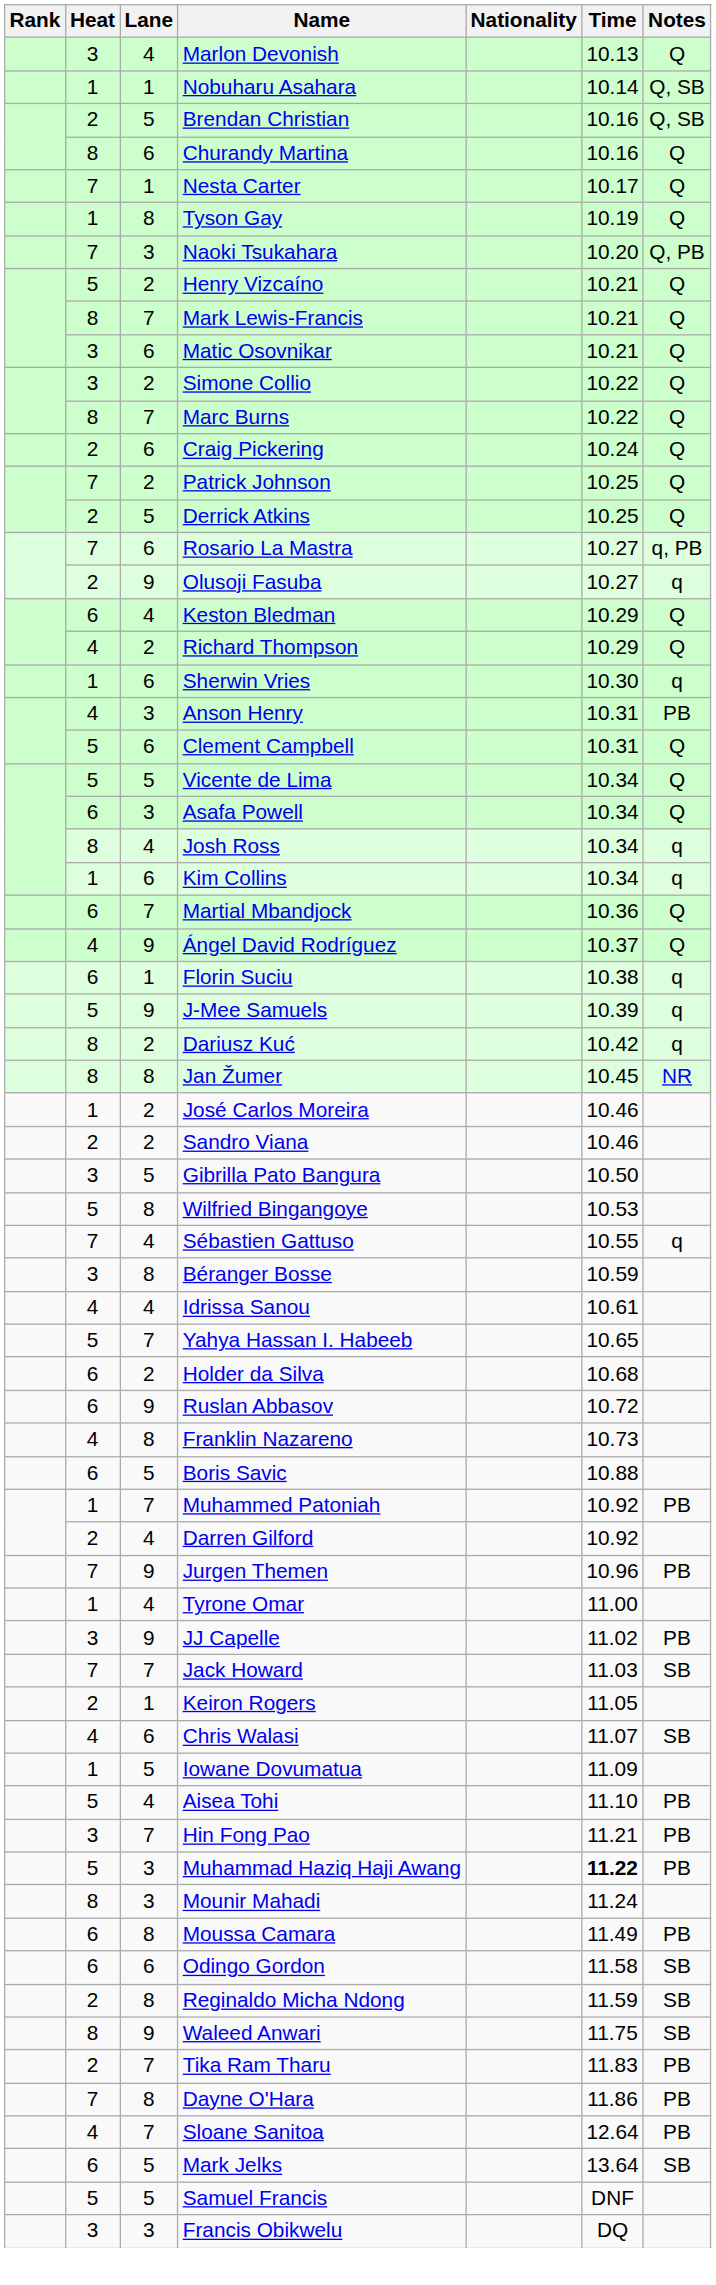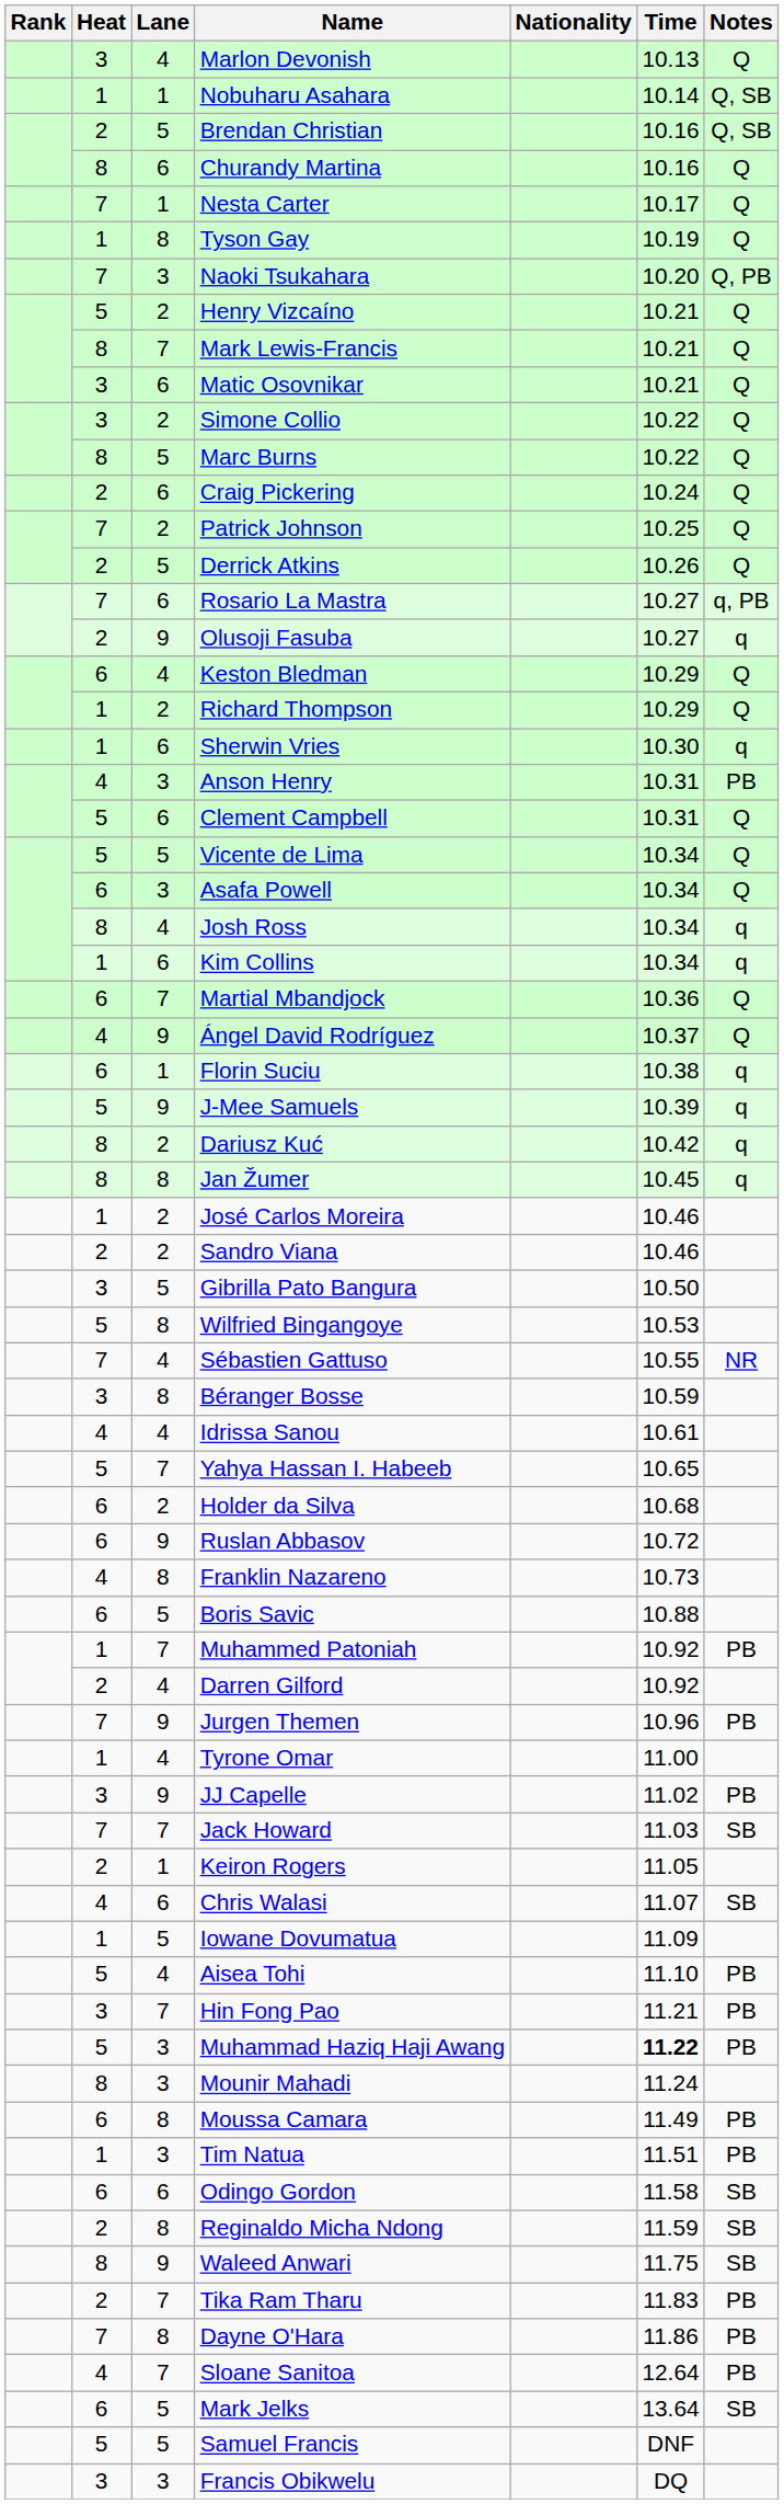 <table class="wikitable sortable" style="text-align:center" style="text-align:center">
 <tr>
 <th>Rank</th>
 <th>Heat</th>
 <th>Lane</th>
 <th>Name</th>
 <th>Nationality</th>
 <th>Time</th>
 <th>Notes</th>
 </tr>
 <tr bgcolor=ccffcc>
 <td></td>
 <td>3</td>
 <td>4</td>
 <td align=left><a href='#'>Marlon Devonish</a></td>
 <td align=left></td>
 <td>10.13</td>
 <td>Q</td>
 </tr>
 <tr bgcolor=ccffcc>
 <td></td>
 <td>1</td>
 <td>1</td>
 <td align=left><a href='#'>Nobuharu Asahara</a></td>
 <td align=left></td>
 <td>10.14</td>
 <td>Q, SB</td>
 </tr>
 <tr bgcolor=ccffcc>
 <td rowspan="2"></td>
 <td>2</td>
 <td>5</td>
 <td align=left><a href='#'>Brendan Christian</a></td>
 <td align=left></td>
 <td>10.16</td>
 <td>Q, SB</td>
 </tr>
 <tr bgcolor=ccffcc>
 <td>8</td>
 <td>6</td>
 <td align=left><a href='#'>Churandy Martina</a></td>
 <td align=left></td>
 <td>10.16</td>
 <td>Q</td>
 </tr>
 <tr bgcolor=ccffcc>
 <td></td>
 <td>7</td>
 <td>1</td>
 <td align=left><a href='#'>Nesta Carter</a></td>
 <td align=left></td>
 <td>10.17</td>
 <td>Q</td>
 </tr>
 <tr bgcolor=ccffcc>
 <td></td>
 <td>1</td>
 <td>8</td>
 <td align=left><a href='#'>Tyson Gay</a></td>
 <td align=left></td>
 <td>10.19</td>
 <td>Q</td>
 </tr>
 <tr bgcolor=ccffcc>
 <td></td>
 <td>7</td>
 <td>3</td>
 <td align=left><a href='#'>Naoki Tsukahara</a></td>
 <td align=left></td>
 <td>10.20</td>
 <td>Q, PB</td>
 </tr>
 <tr bgcolor=ccffcc>
 <td rowspan="3"></td>
 <td>5</td>
 <td>2</td>
 <td align=left><a href='#'>Henry Vizcaíno</a></td>
 <td align=left></td>
 <td>10.21</td>
 <td>Q</td>
 </tr>
 <tr bgcolor=ccffcc>
 <td>8</td>
 <td>7</td>
 <td align=left><a href='#'>Mark Lewis-Francis</a></td>
 <td align=left></td>
 <td>10.21</td>
 <td>Q</td>
 </tr>
 <tr bgcolor=ccffcc>
 <td>3</td>
 <td>6</td>
 <td align=left><a href='#'>Matic Osovnikar</a></td>
 <td align=left></td>
 <td>10.21</td>
 <td>Q</td>
 </tr>
 <tr bgcolor=ccffcc>
 <td rowspan="2"></td>
 <td>3</td>
 <td>2</td>
 <td align=left><a href='#'>Simone Collio</a></td>
 <td align=left></td>
 <td>10.22</td>
 <td>Q</td>
 </tr>
 <tr bgcolor=ccffcc>
 <td>8</td>
-<td>7</td>
+<td>5</td>
 <td align=left><a href='#'>Marc Burns</a></td>
 <td align=left></td>
 <td>10.22</td>
 <td>Q</td>
 </tr>
 <tr bgcolor=ccffcc>
 <td></td>
 <td>2</td>
 <td>6</td>
 <td align=left><a href='#'>Craig Pickering</a></td>
 <td align=left></td>
 <td>10.24</td>
 <td>Q</td>
 </tr>
 <tr bgcolor=ccffcc>
 <td rowspan="2"></td>
 <td>7</td>
 <td>2</td>
 <td align=left><a href='#'>Patrick Johnson</a></td>
 <td align=left></td>
 <td>10.25</td>
 <td>Q</td>
 </tr>
 <tr bgcolor=ccffcc>
 <td>2</td>
 <td>5</td>
 <td align=left><a href='#'>Derrick Atkins</a></td>
 <td align=left></td>
-<td>10.25</td>
+<td>10.26</td>
 <td>Q</td>
 </tr>
 <tr bgcolor=ddffdd>
 <td rowspan="2"></td>
 <td>7</td>
 <td>6</td>
 <td align=left><a href='#'>Rosario La Mastra</a></td>
 <td align=left></td>
 <td>10.27</td>
 <td>q, PB</td>
 </tr>
 <tr bgcolor=ddffdd>
 <td>2</td>
 <td>9</td>
 <td align=left><a href='#'>Olusoji Fasuba</a></td>
 <td align=left></td>
 <td>10.27</td>
 <td>q</td>
 </tr>
 <tr bgcolor=ccffcc>
 <td rowspan="2"></td>
 <td>6</td>
 <td>4</td>
 <td align=left><a href='#'>Keston Bledman</a></td>
 <td align=left></td>
 <td>10.29</td>
 <td>Q</td>
 </tr>
 <tr bgcolor=ccffcc>
-<td>4</td>
+<td>1</td>
 <td>2</td>
 <td align=left><a href='#'>Richard Thompson</a></td>
 <td align=left></td>
 <td>10.29</td>
 <td>Q</td>
 </tr>
 <tr bgcolor=ccffcc>
 <td></td>
 <td>1</td>
 <td>6</td>
 <td align=left><a href='#'>Sherwin Vries</a></td>
 <td align=left></td>
 <td>10.30</td>
 <td>q</td>
 </tr>
 <tr bgcolor=ccffcc>
 <td rowspan="2"></td>
 <td>4</td>
 <td>3</td>
 <td align=left><a href='#'>Anson Henry</a></td>
 <td align=left></td>
 <td>10.31</td>
 <td>PB</td>
 </tr>
 <tr bgcolor=ccffcc>
 <td>5</td>
 <td>6</td>
 <td align=left><a href='#'>Clement Campbell</a></td>
 <td align=left></td>
 <td>10.31</td>
 <td>Q</td>
 </tr>
 <tr bgcolor=ccffcc>
 <td rowspan="4"></td>
 <td>5</td>
 <td>5</td>
 <td align=left><a href='#'>Vicente de Lima</a></td>
 <td align=left></td>
 <td>10.34</td>
 <td>Q</td>
 </tr>
 <tr bgcolor=ccffcc>
 <td>6</td>
 <td>3</td>
 <td align=left><a href='#'>Asafa Powell</a></td>
 <td align=left></td>
 <td>10.34</td>
 <td>Q</td>
 </tr>
 <tr bgcolor=ddffdd>
 <td>8</td>
 <td>4</td>
 <td align=left><a href='#'>Josh Ross</a></td>
 <td align=left></td>
 <td>10.34</td>
 <td>q</td>
 </tr>
 <tr bgcolor=ddffdd>
 <td>1</td>
 <td>6</td>
 <td align=left><a href='#'>Kim Collins</a></td>
 <td align=left></td>
 <td>10.34</td>
 <td>q</td>
 </tr>
 <tr bgcolor=ccffcc>
 <td></td>
 <td>6</td>
 <td>7</td>
 <td align=left><a href='#'>Martial Mbandjock</a></td>
 <td align=left></td>
 <td>10.36</td>
 <td>Q</td>
 </tr>
 <tr bgcolor=ccffcc>
 <td></td>
 <td>4</td>
 <td>9</td>
 <td align=left><a href='#'>Ángel David Rodríguez</a></td>
 <td align=left></td>
 <td>10.37</td>
 <td>Q</td>
 </tr>
 <tr bgcolor=ddffdd>
 <td></td>
 <td>6</td>
 <td>1</td>
 <td align=left><a href='#'>Florin Suciu</a></td>
 <td align=left></td>
 <td>10.38</td>
 <td>q</td>
 </tr>
 <tr bgcolor=ddffdd>
 <td></td>
 <td>5</td>
 <td>9</td>
 <td align=left><a href='#'>J-Mee Samuels</a></td>
 <td align=left></td>
 <td>10.39</td>
 <td>q</td>
 </tr>
 <tr bgcolor=ddffdd>
 <td></td>
 <td>8</td>
 <td>2</td>
 <td align=left><a href='#'>Dariusz Kuć</a></td>
 <td align=left></td>
 <td>10.42</td>
 <td>q</td>
 </tr>
 <tr bgcolor=ddffdd>
 <td></td>
 <td>8</td>
 <td>8</td>
 <td align=left><a href='#'>Jan Žumer</a></td>
 <td align=left></td>
 <td>10.45</td>
-<td><a href='#'>NR</a></td>
+<td>q</td>
 </tr>
 <tr>
 <td></td>
 <td>1</td>
 <td>2</td>
 <td align=left><a href='#'>José Carlos Moreira</a></td>
 <td align=left></td>
 <td>10.46</td>
 <td></td>
 </tr>
 <tr>
 <td></td>
 <td>2</td>
 <td>2</td>
 <td align=left><a href='#'>Sandro Viana</a></td>
 <td align=left></td>
 <td>10.46</td>
 <td></td>
 </tr>
 <tr>
 <td></td>
 <td>3</td>
 <td>5</td>
 <td align=left><a href='#'>Gibrilla Pato Bangura</a></td>
 <td align=left></td>
 <td>10.50</td>
 <td></td>
 </tr>
 <tr>
 <td></td>
 <td>5</td>
 <td>8</td>
 <td align=left><a href='#'>Wilfried Bingangoye</a></td>
 <td align=left></td>
 <td>10.53</td>
 <td></td>
 </tr>
 <tr>
 <td></td>
 <td>7</td>
 <td>4</td>
 <td align=left><a href='#'>Sébastien Gattuso</a></td>
 <td align=left></td>
 <td>10.55</td>
-<td>q</td>
+<td><a href='#'>NR</a></td>
 </tr>
 <tr>
 <td></td>
 <td>3</td>
 <td>8</td>
 <td align=left><a href='#'>Béranger Bosse</a></td>
 <td align=left></td>
 <td>10.59</td>
 <td></td>
 </tr>
 <tr>
 <td></td>
 <td>4</td>
 <td>4</td>
 <td align=left><a href='#'>Idrissa Sanou</a></td>
 <td align=left></td>
 <td>10.61</td>
 <td></td>
 </tr>
 <tr>
 <td></td>
 <td>5</td>
 <td>7</td>
 <td align=left><a href='#'>Yahya Hassan I. Habeeb</a></td>
 <td align=left></td>
 <td>10.65</td>
 <td></td>
 </tr>
 <tr>
 <td></td>
 <td>6</td>
 <td>2</td>
 <td align=left><a href='#'>Holder da Silva</a></td>
 <td align=left></td>
 <td>10.68</td>
 <td></td>
 </tr>
 <tr>
 <td></td>
 <td>6</td>
 <td>9</td>
 <td align=left><a href='#'>Ruslan Abbasov</a></td>
 <td align=left></td>
 <td>10.72</td>
 <td></td>
 </tr>
 <tr>
 <td></td>
 <td>4</td>
 <td>8</td>
 <td align=left><a href='#'>Franklin Nazareno</a></td>
 <td align=left></td>
 <td>10.73</td>
 <td></td>
 </tr>
 <tr>
 <td></td>
 <td>6</td>
 <td>5</td>
 <td align=left><a href='#'>Boris Savic</a></td>
 <td align=left></td>
 <td>10.88</td>
 <td></td>
 </tr>
 <tr>
 <td rowspan="2"></td>
 <td>1</td>
 <td>7</td>
 <td align=left><a href='#'>Muhammed Patoniah</a></td>
 <td align=left></td>
 <td>10.92</td>
 <td>PB</td>
 </tr>
 <tr>
 <td>2</td>
 <td>4</td>
 <td align=left><a href='#'>Darren Gilford</a></td>
 <td align=left></td>
 <td>10.92</td>
 <td></td>
 </tr>
 <tr>
 <td></td>
 <td>7</td>
 <td>9</td>
 <td align=left><a href='#'>Jurgen Themen</a></td>
 <td align=left></td>
 <td>10.96</td>
 <td>PB</td>
 </tr>
 <tr>
 <td></td>
 <td>1</td>
 <td>4</td>
 <td align=left><a href='#'>Tyrone Omar</a></td>
 <td align=left></td>
 <td>11.00</td>
 <td></td>
 </tr>
 <tr>
 <td></td>
 <td>3</td>
 <td>9</td>
 <td align=left><a href='#'>JJ Capelle</a></td>
 <td align=left></td>
 <td>11.02</td>
 <td>PB</td>
 </tr>
 <tr>
 <td></td>
 <td>7</td>
 <td>7</td>
 <td align=left><a href='#'>Jack Howard</a></td>
 <td align=left></td>
 <td>11.03</td>
 <td>SB</td>
 </tr>
 <tr>
 <td></td>
 <td>2</td>
 <td>1</td>
 <td align=left><a href='#'>Keiron Rogers</a></td>
 <td align=left></td>
 <td>11.05</td>
 <td></td>
 </tr>
 <tr>
 <td></td>
 <td>4</td>
 <td>6</td>
 <td align=left><a href='#'>Chris Walasi</a></td>
 <td align=left></td>
 <td>11.07</td>
 <td>SB</td>
 </tr>
 <tr>
 <td></td>
 <td>1</td>
 <td>5</td>
 <td align=left><a href='#'>Iowane Dovumatua</a></td>
 <td align=left></td>
 <td>11.09</td>
 <td></td>
 </tr>
 <tr>
 <td></td>
 <td>5</td>
 <td>4</td>
 <td align=left><a href='#'>Aisea Tohi</a></td>
 <td align=left></td>
 <td>11.10</td>
 <td>PB</td>
 </tr>
 <tr>
 <td></td>
 <td>3</td>
 <td>7</td>
 <td align=left><a href='#'>Hin Fong Pao</a></td>
 <td align=left></td>
 <td>11.21</td>
 <td>PB</td>
 </tr>
 <tr>
 <td></td>
 <td>5</td>
 <td>3</td>
 <td align=left><a href='#'>Muhammad Haziq Haji Awang</a></td>
 <td align=left></td>
 <td><strong>11.22</strong></td>
 <td>PB</td>
 </tr>
 <tr>
 <td></td>
 <td>8</td>
 <td>3</td>
 <td align=left><a href='#'>Mounir Mahadi</a></td>
 <td align=left></td>
 <td>11.24</td>
 <td></td>
 </tr>
 <tr>
 <td></td>
 <td>6</td>
 <td>8</td>
 <td align=left><a href='#'>Moussa Camara</a></td>
 <td align=left></td>
 <td>11.49</td>
 <td>PB</td>
 </tr>
 <tr>
 <td></td>
+<td>1</td>
+<td>3</td>
+<td align=left><a href='#'>Tim Natua</a></td>
+<td align=left></td>
+<td>11.51</td>
+<td>PB</td>
+</tr>
+<tr>
+<td></td>
 <td>6</td>
 <td>6</td>
 <td align=left><a href='#'>Odingo Gordon</a></td>
 <td align=left></td>
 <td>11.58</td>
 <td>SB</td>
 </tr>
 <tr>
 <td></td>
 <td>2</td>
 <td>8</td>
 <td align=left><a href='#'>Reginaldo Micha Ndong</a></td>
 <td align=left></td>
 <td>11.59</td>
 <td>SB</td>
 </tr>
 <tr>
 <td></td>
 <td>8</td>
 <td>9</td>
 <td align=left><a href='#'>Waleed Anwari</a></td>
 <td align=left></td>
 <td>11.75</td>
 <td>SB</td>
 </tr>
 <tr>
 <td></td>
 <td>2</td>
 <td>7</td>
 <td align=left><a href='#'>Tika Ram Tharu</a></td>
 <td align=left></td>
 <td>11.83</td>
 <td>PB</td>
 </tr>
 <tr>
 <td></td>
 <td>7</td>
 <td>8</td>
 <td align=left><a href='#'>Dayne O'Hara</a></td>
 <td align=left></td>
 <td>11.86</td>
 <td>PB</td>
 </tr>
 <tr>
 <td></td>
 <td>4</td>
 <td>7</td>
 <td align=left><a href='#'>Sloane Sanitoa</a></td>
 <td align=left></td>
 <td>12.64</td>
 <td>PB</td>
 </tr>
 <tr>
 <td></td>
 <td>6</td>
 <td>5</td>
 <td align=left><a href='#'>Mark Jelks</a></td>
 <td align=left></td>
 <td>13.64</td>
 <td>SB</td>
 </tr>
 <tr>
 <td></td>
 <td>5</td>
 <td>5</td>
 <td align=left><a href='#'>Samuel Francis</a></td>
 <td align=left></td>
 <td>DNF</td>
 <td></td>
 </tr>
 <tr>
 <td></td>
 <td>3</td>
 <td>3</td>
 <td align=left><a href='#'>Francis Obikwelu</a></td>
 <td align=left></td>
 <td>DQ</td>
 <td></td>
 </tr>
 </table>
